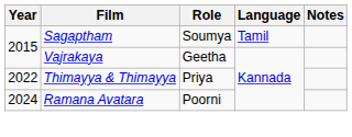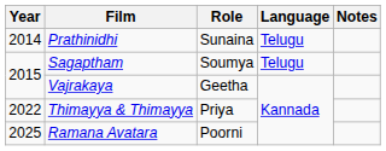 <table class="wikitable">
 <tr>
 <th>Year</th>
 <th>Film</th>
 <th>Role</th>
 <th>Language</th>
 <th>Notes</th>
 </tr>
 <tr>
+<td>2014</td>
+<td><em><a href='#'>Prathinidhi</a></em></td>
+<td>Sunaina</td>
+<td><a href='#'>Telugu</a></td>
+<td></td>
+</tr>
+<tr>
 <td rowspan=2>2015</td>
 <td><em><a href='#'>Sagaptham</a></em></td>
 <td>Soumya</td>
-<td><a href='#'>Tamil</a></td>
+<td><a href='#'>Telugu</a></td>
 <td></td>
 </tr>
 <tr>
 <td><em><a href='#'>Vajrakaya</a></em></td>
 <td>Geetha</td>
 <td rowspan="3"><a href='#'>Kannada</a></td>
 <td></td>
 </tr>
 <tr>
 <td>2022</td>
 <td><em><a href='#'>Thimayya & Thimayya</a></em></td>
 <td>Priya</td>
 <td></td>
 </tr>
 <tr>
-<td>2024</td>
+<td>2025</td>
 <td><em><a href='#'>Ramana Avatara</a></em></td>
 <td>Poorni</td>
 <td></td>
 </tr>
 </table>
